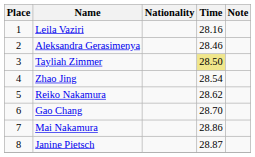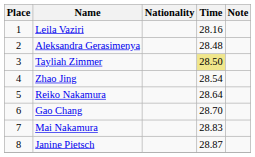 <table class="wikitable" style="text-align:center">
 <tr>
 <th>Place</th>
 <th>Name</th>
 <th>Nationality</th>
 <th>Time</th>
 <th>Note</th>
 </tr>
 <tr>
 <td>1</td>
 <td align=left><a href='#'>Leila Vaziri</a></td>
 <td align=left></td>
 <td>28.16</td>
 <td></td>
 </tr>
 <tr>
 <td>2</td>
 <td align=left><a href='#'>Aleksandra Gerasimenya</a></td>
 <td align=left></td>
-<td>28.46</td>
+<td>28.48</td>
 <td></td>
 </tr>
 <tr>
 <td>3</td>
 <td align=left><a href='#'>Tayliah Zimmer</a></td>
 <td align=left></td>
 <td style="background: khaki;">28.50</td>
 <td></td>
 </tr>
 <tr>
 <td>4</td>
 <td align=left><a href='#'>Zhao Jing</a></td>
 <td align=left></td>
 <td>28.54</td>
 <td></td>
 </tr>
 <tr>
 <td>5</td>
 <td align=left><a href='#'>Reiko Nakamura</a></td>
 <td align=left></td>
-<td>28.62</td>
+<td>28.64</td>
 <td></td>
 </tr>
 <tr>
 <td>6</td>
 <td align=left><a href='#'>Gao Chang</a></td>
 <td align=left></td>
 <td>28.70</td>
 <td></td>
 </tr>
 <tr>
 <td>7</td>
 <td align=left><a href='#'>Mai Nakamura</a></td>
 <td align=left></td>
-<td>28.86</td>
+<td>28.83</td>
 <td></td>
 </tr>
 <tr>
 <td>8</td>
 <td align=left><a href='#'>Janine Pietsch</a></td>
 <td align=left></td>
 <td>28.87</td>
 <td></td>
 </tr>
 <tr>
 </tr>
 </table>
